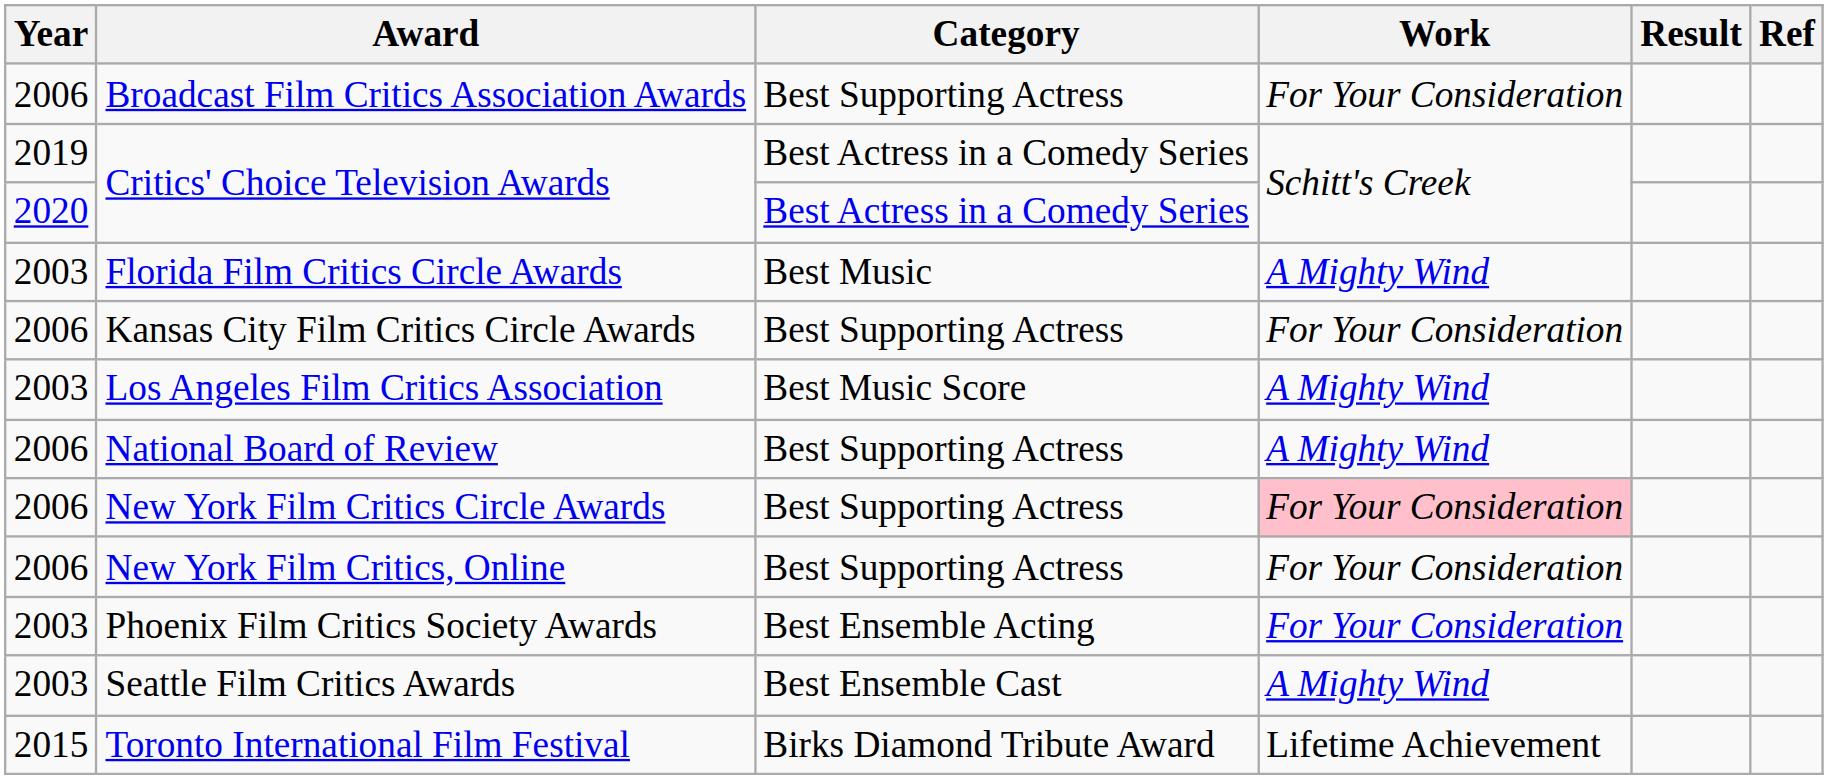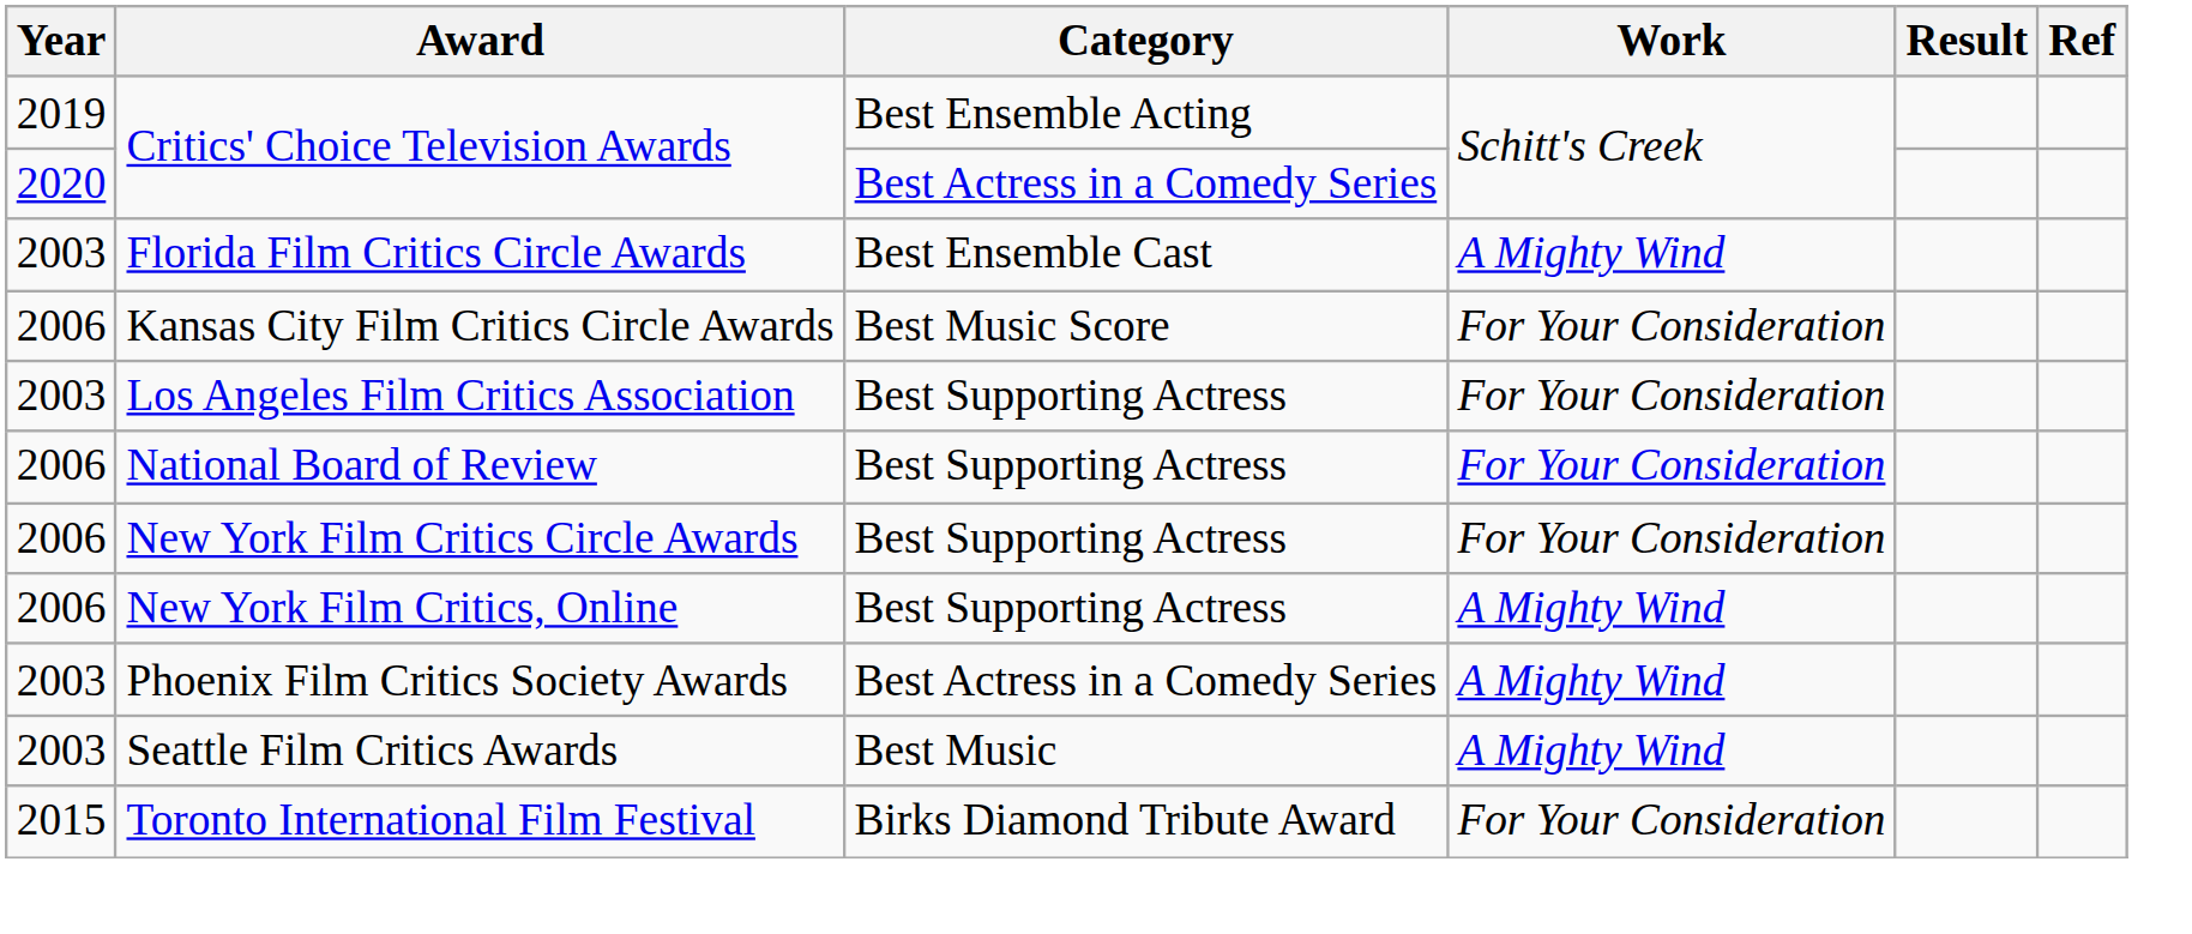 <table class="wikitable sortable">
 <tr>
 <th>Year</th>
 <th>Award</th>
 <th>Category</th>
 <th>Work</th>
 <th>Result</th>
 <th class=unsortable>Ref</th>
 </tr>
 <tr>
-<td>2006</td>
-<td><a href='#'>Broadcast Film Critics Association Awards</a></td>
-<td>Best Supporting Actress</td>
-<td><em>For Your Consideration</em></td>
-<td></td>
-<td></td>
-</tr>
-<tr>
 <td>2019</td>
 <td rowspan=2><a href='#'>Critics' Choice Television Awards</a></td>
-<td>Best Actress in a Comedy Series</td>
+<td>Best Ensemble Acting</td>
 <td rowspan=2><em>Schitt's Creek</em></td>
 <td></td>
 <td></td>
 </tr>
 <tr>
 <td><a href='#'>2020</a></td>
 <td><a href='#'>Best Actress in a Comedy Series</a></td>
 <td></td>
 <td></td>
 </tr>
 <tr>
 <td>2003</td>
 <td><a href='#'>Florida Film Critics Circle Awards</a></td>
-<td>Best Music</td>
+<td>Best Ensemble Cast</td>
 <td><em><a href='#'>A Mighty Wind</a></em></td>
 <td></td>
 <td></td>
 </tr>
 <tr>
 <td>2006</td>
 <td>Kansas City Film Critics Circle Awards</td>
-<td>Best Supporting Actress</td>
+<td>Best Music Score</td>
 <td><em>For Your Consideration</em></td>
 <td></td>
 <td></td>
 </tr>
 <tr>
 <td>2003</td>
 <td><a href='#'>Los Angeles Film Critics Association</a></td>
-<td>Best Music Score</td>
-<td><em><a href='#'>A Mighty Wind</a></em></td>
+<td>Best Supporting Actress</td>
+<td><em>For Your Consideration</em></td>
 <td></td>
 <td></td>
 </tr>
 <tr>
 <td>2006</td>
 <td><a href='#'>National Board of Review</a></td>
 <td>Best Supporting Actress</td>
-<td><em><a href='#'>A Mighty Wind</a></em></td>
+<td><em><a href='#'>For Your Consideration</a></em></td>
 <td></td>
 <td></td>
 </tr>
 <tr>
 <td>2006</td>
 <td><a href='#'>New York Film Critics Circle Awards</a></td>
 <td>Best Supporting Actress</td>
-<td style="background: pink;"><em>For Your Consideration</em></td>
+<td><em>For Your Consideration</em></td>
 <td></td>
 <td></td>
 </tr>
 <tr>
 <td>2006</td>
 <td><a href='#'>New York Film Critics, Online</a></td>
 <td>Best Supporting Actress</td>
-<td><em>For Your Consideration</em></td>
+<td><em><a href='#'>A Mighty Wind</a></em></td>
 <td></td>
 <td></td>
 </tr>
 <tr>
 <td>2003</td>
 <td>Phoenix Film Critics Society Awards</td>
-<td>Best Ensemble Acting</td>
-<td><em><a href='#'>For Your Consideration</a></em></td>
+<td>Best Actress in a Comedy Series</td>
+<td><em><a href='#'>A Mighty Wind</a></em></td>
 <td></td>
 <td></td>
 </tr>
 <tr>
 <td>2003</td>
 <td>Seattle Film Critics Awards</td>
-<td>Best Ensemble Cast</td>
+<td>Best Music</td>
 <td><em><a href='#'>A Mighty Wind</a></em></td>
 <td></td>
 <td></td>
 </tr>
 <tr>
 <td>2015</td>
 <td><a href='#'>Toronto International Film Festival</a></td>
 <td>Birks Diamond Tribute Award</td>
-<td>Lifetime Achievement</td>
+<td><em>For Your Consideration</em></td>
 <td></td>
 <td></td>
 </tr>
 <tr>
 </tr>
 </table>
